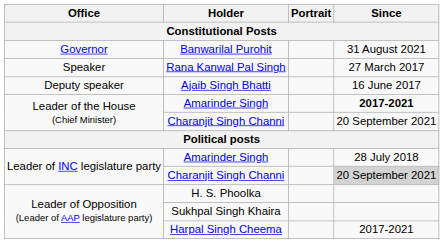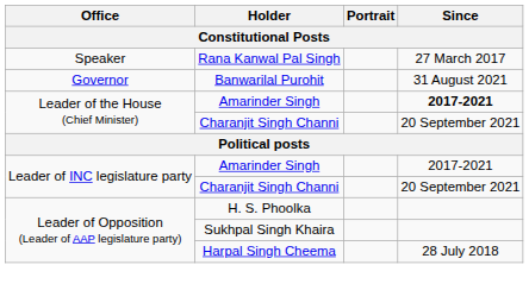 <table class="wikitable" style="text-align:center">
 <tr>
 <th>Office</th>
 <th>Holder</th>
 <th>Portrait</th>
 <th>Since</th>
 </tr>
 <tr>
 <th colspan=4>Constitutional Posts</th>
 </tr>
 <tr>
-<td><a href='#'>Governor</a></td>
-<td><a href='#'>Banwarilal Purohit</a></td>
-<td></td>
-<td>31 August 2021</td>
-</tr>
-<tr>
 <td>Speaker</td>
 <td><a href='#'>Rana Kanwal Pal Singh</a></td>
 <td></td>
 <td>27 March 2017</td>
 </tr>
 <tr>
-<td>Deputy speaker</td>
-<td><a href='#'>Ajaib Singh Bhatti</a></td>
+<td><a href='#'>Governor</a></td>
+<td><a href='#'>Banwarilal Purohit</a></td>
 <td></td>
-<td>16 June 2017</td>
+<td>31 August 2021</td>
 </tr>
 <tr>
 <td rowspan="2">Leader of the House<br><small>(Chief Minister)</small></td>
 <td><a href='#'>Amarinder Singh</a></td>
 <td></td>
 <td><strong>2017-2021</strong></td>
 </tr>
 <tr>
 <td><a href='#'>Charanjit Singh Channi</a></td>
 <td></td>
 <td>20 September 2021</td>
 </tr>
 <tr>
 <th colspan=4>Political posts</th>
 </tr>
 <tr>
 <td rowspan="2">Leader of <a href='#'>INC</a> legislature party</td>
 <td><a href='#'>Amarinder Singh</a></td>
 <td></td>
-<td>28 July 2018</td>
+<td>2017-2021</td>
 </tr>
 <tr>
 <td><a href='#'>Charanjit Singh Channi</a></td>
 <td></td>
-<td style="background: lightgrey;">20 September 2021</td>
+<td>20 September 2021</td>
 </tr>
 <tr>
 <td rowspan="3">Leader of Opposition<br><small>(Leader of <a href='#'>AAP</a> legislature party)</small></td>
 <td>H. S. Phoolka</td>
 <td></td>
 <td></td>
 </tr>
 <tr>
 <td>Sukhpal Singh Khaira</td>
 <td></td>
 <td></td>
 </tr>
 <tr>
 <td><a href='#'>Harpal Singh Cheema</a></td>
 <td></td>
-<td>2017-2021</td>
+<td>28 July 2018</td>
 </tr>
 </table>
